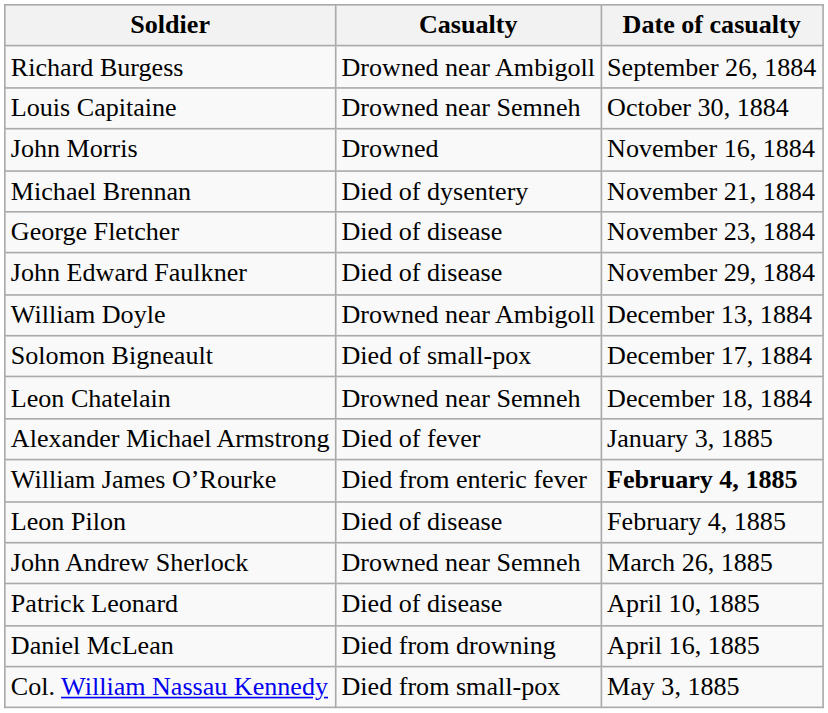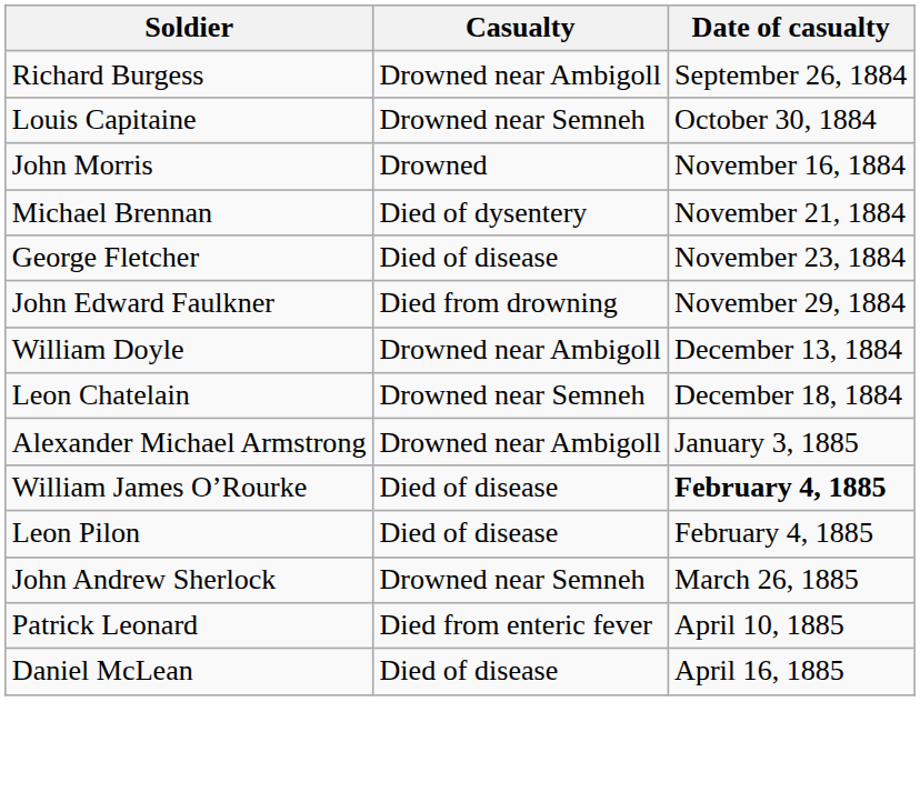 <table class="wikitable">
 <tr>
 <th>Soldier</th>
 <th>Casualty</th>
 <th>Date of casualty</th>
 </tr>
 <tr>
 <td>Richard Burgess</td>
 <td>Drowned near Ambigoll</td>
 <td>September 26, 1884</td>
 </tr>
 <tr>
 <td>Louis Capitaine</td>
 <td>Drowned near Semneh</td>
 <td>October 30, 1884</td>
 </tr>
 <tr>
 <td>John Morris</td>
 <td>Drowned</td>
 <td>November 16, 1884</td>
 </tr>
 <tr>
 <td>Michael Brennan</td>
 <td>Died of dysentery</td>
 <td>November 21, 1884</td>
 </tr>
 <tr>
 <td>George Fletcher</td>
 <td>Died of disease</td>
 <td>November 23, 1884</td>
 </tr>
 <tr>
 <td>John Edward Faulkner</td>
-<td>Died of disease</td>
+<td>Died from drowning</td>
 <td>November 29, 1884</td>
 </tr>
 <tr>
 <td>William Doyle</td>
 <td>Drowned near Ambigoll</td>
 <td>December 13, 1884</td>
 </tr>
 <tr>
-<td>Solomon Bigneault</td>
-<td>Died of small-pox</td>
-<td>December 17, 1884</td>
-</tr>
-<tr>
 <td>Leon Chatelain</td>
 <td>Drowned near Semneh</td>
 <td>December 18, 1884</td>
 </tr>
 <tr>
 <td>Alexander Michael Armstrong</td>
-<td>Died of fever</td>
+<td>Drowned near Ambigoll</td>
 <td>January 3, 1885</td>
 </tr>
 <tr>
 <td>William James O’Rourke</td>
-<td>Died from enteric fever</td>
+<td>Died of disease</td>
 <td><strong>February 4, 1885</strong></td>
 </tr>
 <tr>
 <td>Leon Pilon</td>
 <td>Died of disease</td>
 <td>February 4, 1885</td>
 </tr>
 <tr>
 <td>John Andrew Sherlock</td>
 <td>Drowned near Semneh</td>
 <td>March 26, 1885</td>
 </tr>
 <tr>
 <td>Patrick Leonard</td>
-<td>Died of disease</td>
+<td>Died from enteric fever</td>
 <td>April 10, 1885</td>
 </tr>
 <tr>
 <td>Daniel McLean</td>
-<td>Died from drowning</td>
+<td>Died of disease</td>
 <td>April 16, 1885</td>
 </tr>
-<tr>
-<td>Col. <a href='#'>William Nassau Kennedy</a></td>
-<td>Died from small-pox</td>
-<td>May 3, 1885</td>
-</tr>
 </table>
